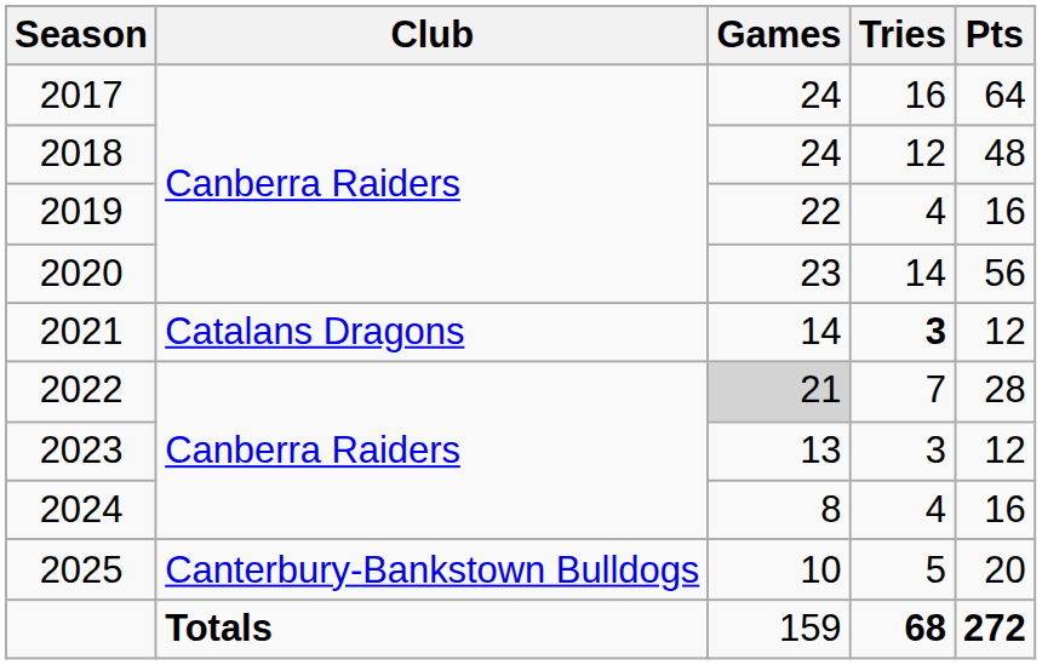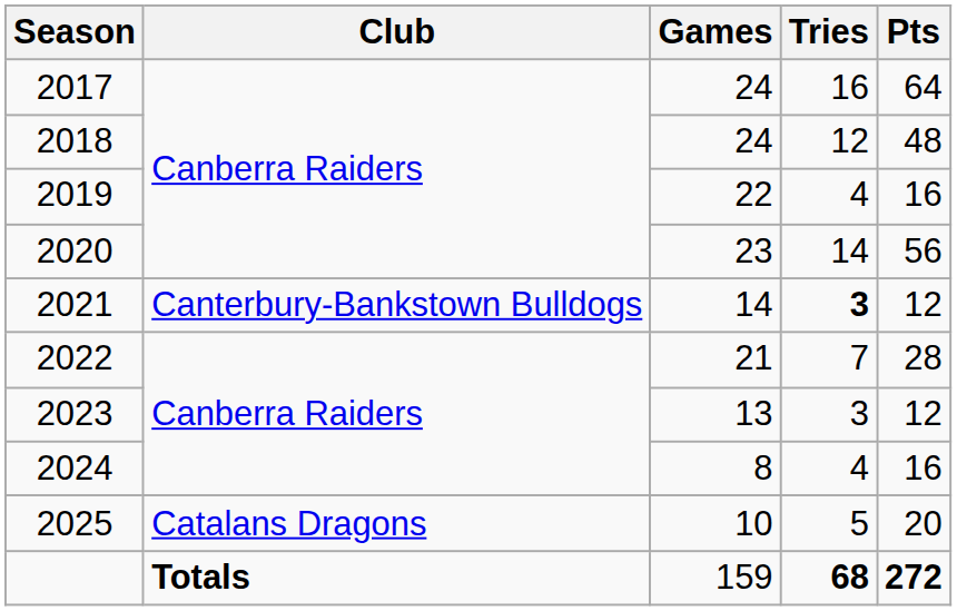 <table class="wikitable">
 <tr>
 <th>Season</th>
 <th>Club</th>
 <th>Games</th>
 <th>Tries</th>
 <th>Pts</th>
 </tr>
 <tr>
 <td align=center>2017</td>
 <td rowspan="4"> <a href='#'>Canberra Raiders</a></td>
 <td align=right>24</td>
 <td align=right>16</td>
 <td align=right>64</td>
 </tr>
 <tr>
 <td align=center>2018</td>
 <td align=right>24</td>
 <td align=right>12</td>
 <td align=right>48</td>
 </tr>
 <tr>
 <td align=center>2019</td>
 <td align=right>22</td>
 <td align=right>4</td>
 <td align=right>16</td>
 </tr>
 <tr>
 <td align=center>2020</td>
 <td align=right>23</td>
 <td align=right>14</td>
 <td align=right>56</td>
 </tr>
 <tr>
 <td align=center>2021</td>
-<td align=left> <a href='#'>Catalans Dragons</a></td>
+<td> <a href='#'>Canterbury-Bankstown Bulldogs</a></td>
 <td align=right>14</td>
 <td align=right><strong>3</strong></td>
 <td align=right>12</td>
 </tr>
 <tr>
 <td align=center>2022</td>
 <td rowspan="3"> <a href='#'>Canberra Raiders</a></td>
-<td align=right style="background: lightgrey;">21</td>
+<td align=right>21</td>
 <td align=right>7</td>
 <td align=right>28</td>
 </tr>
 <tr>
 <td align=center>2023</td>
 <td align=right>13</td>
 <td align=right>3</td>
 <td align=right>12</td>
 </tr>
 <tr>
 <td align=center>2024</td>
 <td align=right>8</td>
 <td align=right>4</td>
 <td align=right>16</td>
 </tr>
 <tr>
 <td align=center>2025</td>
-<td> <a href='#'>Canterbury-Bankstown Bulldogs</a></td>
+<td align=left> <a href='#'>Catalans Dragons</a></td>
 <td align=right>10</td>
 <td align=right>5</td>
 <td align=right>20</td>
 </tr>
 <tr>
 <td></td>
 <td><strong>Totals</strong></td>
 <td align=right>159</td>
 <td align=right><strong>68</strong></td>
 <td align=right><strong>272</strong></td>
 </tr>
 </table>
